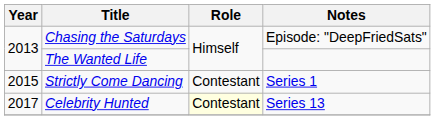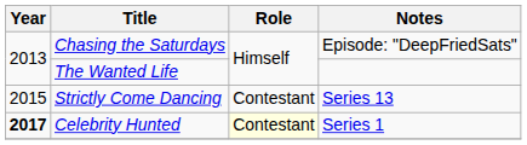 <table class="wikitable sortable">
 <tr>
 <th>Year</th>
 <th>Title</th>
 <th>Role</th>
 <th class="unsortable">Notes</th>
 </tr>
 <tr>
 <td rowspan="2">2013</td>
 <td><em><a href='#'>Chasing the Saturdays</a></em></td>
 <td rowspan=2>Himself</td>
 <td>Episode: "DeepFriedSats"</td>
 </tr>
 <tr>
 <td><em><a href='#'>The Wanted Life</a></em></td>
 <td></td>
 </tr>
 <tr>
 <td>2015</td>
 <td><em><a href='#'>Strictly Come Dancing</a></em></td>
 <td>Contestant</td>
-<td><a href='#'>Series 1</a></td>
+<td><a href='#'>Series 13</a></td>
 </tr>
 <tr>
-<td>2017</td>
+<td><strong>2017</strong></td>
 <td><em><a href='#'>Celebrity Hunted</a></em></td>
 <td style="background: lightyellow;">Contestant</td>
-<td><a href='#'>Series 13</a></td>
+<td><a href='#'>Series 1</a></td>
 </tr>
 <tr>
 </tr>
 </table>
